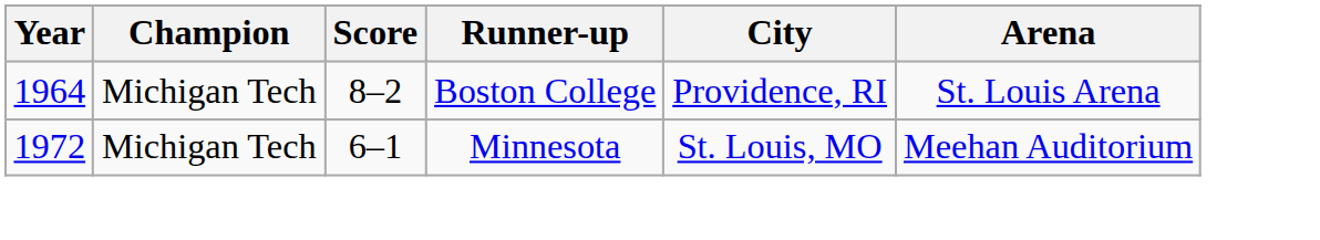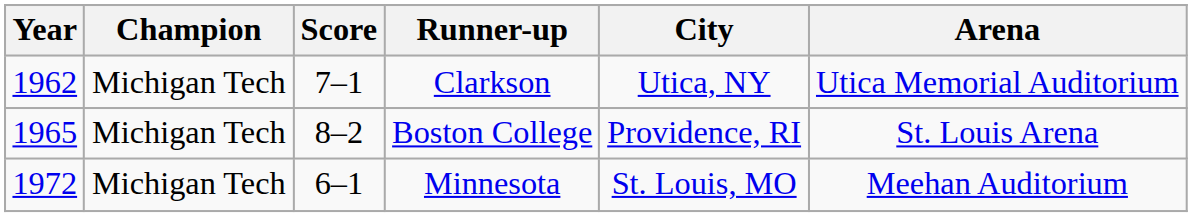 <table class="wikitable sortable" style="text-align: center;">
 <tr>
 <th>Year</th>
 <th>Champion</th>
 <th>Score</th>
 <th>Runner-up</th>
 <th>City</th>
 <th>Arena</th>
 </tr>
 <tr>
-<td><a href='#'>1964</a></td>
+<td><a href='#'>1962</a></td>
+<td>Michigan Tech</td>
+<td>7–1</td>
+<td><a href='#'>Clarkson</a></td>
+<td><a href='#'>Utica, NY</a></td>
+<td><a href='#'>Utica Memorial Auditorium</a></td>
+</tr>
+<tr>
+<td><a href='#'>1965</a></td>
 <td>Michigan Tech</td>
 <td>8–2</td>
 <td><a href='#'>Boston College</a></td>
 <td><a href='#'>Providence, RI</a></td>
 <td><a href='#'>St. Louis Arena</a></td>
 </tr>
 <tr>
 <td><a href='#'>1972</a></td>
 <td>Michigan Tech</td>
 <td>6–1</td>
 <td><a href='#'>Minnesota</a></td>
 <td><a href='#'>St. Louis, MO</a></td>
 <td><a href='#'>Meehan Auditorium</a></td>
 </tr>
 </table>
